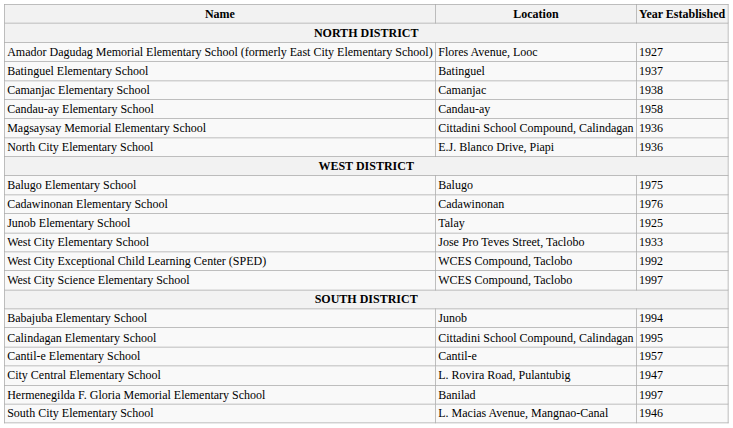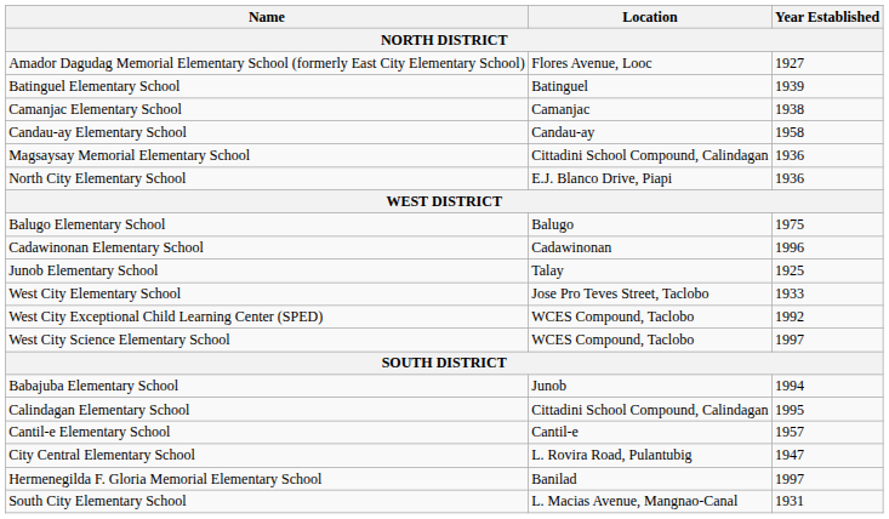 <table class="wikitable">
 <tr>
 <th>Name</th>
 <th>Location</th>
 <th>Year Established</th>
 </tr>
 <tr>
 <th colspan="3" scope="col">NORTH DISTRICT</th>
 </tr>
 <tr>
 <td>Amador Dagudag Memorial Elementary School (formerly East City Elementary School)</td>
 <td>Flores Avenue, Looc</td>
 <td>1927</td>
 </tr>
 <tr>
 <td>Batinguel Elementary School</td>
 <td>Batinguel</td>
-<td>1937</td>
+<td>1939</td>
 </tr>
 <tr>
 <td>Camanjac Elementary School</td>
 <td>Camanjac</td>
 <td>1938</td>
 </tr>
 <tr>
 <td>Candau-ay Elementary School</td>
 <td>Candau-ay</td>
 <td>1958</td>
 </tr>
 <tr>
 <td>Magsaysay Memorial Elementary School</td>
 <td>Cittadini School Compound, Calindagan</td>
 <td>1936</td>
 </tr>
 <tr>
 <td>North City Elementary School</td>
 <td>E.J. Blanco Drive, Piapi</td>
 <td>1936</td>
 </tr>
 <tr>
 <th ! colspan="3" scope="col">WEST DISTRICT</th>
 </tr>
 <tr>
 <td>Balugo Elementary School</td>
 <td>Balugo</td>
 <td>1975</td>
 </tr>
 <tr>
 <td>Cadawinonan Elementary School</td>
 <td>Cadawinonan</td>
-<td>1976</td>
+<td>1996</td>
 </tr>
 <tr>
 <td>Junob Elementary School</td>
 <td>Talay</td>
 <td>1925</td>
 </tr>
 <tr>
 <td>West City Elementary School</td>
 <td>Jose Pro Teves Street, Taclobo</td>
 <td>1933</td>
 </tr>
 <tr>
 <td>West City Exceptional Child Learning Center (SPED)</td>
 <td>WCES Compound, Taclobo</td>
 <td>1992</td>
 </tr>
 <tr>
 <td>West City Science Elementary School</td>
 <td>WCES Compound, Taclobo</td>
 <td>1997</td>
 </tr>
 <tr>
 <th ! colspan="3" scope="col">SOUTH DISTRICT</th>
 </tr>
 <tr>
 <td>Babajuba Elementary School</td>
 <td>Junob</td>
 <td>1994</td>
 </tr>
 <tr>
 <td>Calindagan Elementary School</td>
 <td>Cittadini School Compound, Calindagan</td>
 <td>1995</td>
 </tr>
 <tr>
 <td>Cantil-e Elementary School</td>
 <td>Cantil-e</td>
 <td>1957</td>
 </tr>
 <tr>
 <td>City Central Elementary School</td>
 <td>L. Rovira Road, Pulantubig</td>
 <td>1947</td>
 </tr>
 <tr>
 <td>Hermenegilda F. Gloria Memorial Elementary School</td>
 <td>Banilad</td>
 <td>1997</td>
 </tr>
 <tr>
 <td>South City Elementary School</td>
 <td>L. Macias Avenue, Mangnao-Canal</td>
-<td>1946</td>
+<td>1931</td>
 </tr>
 </table>
